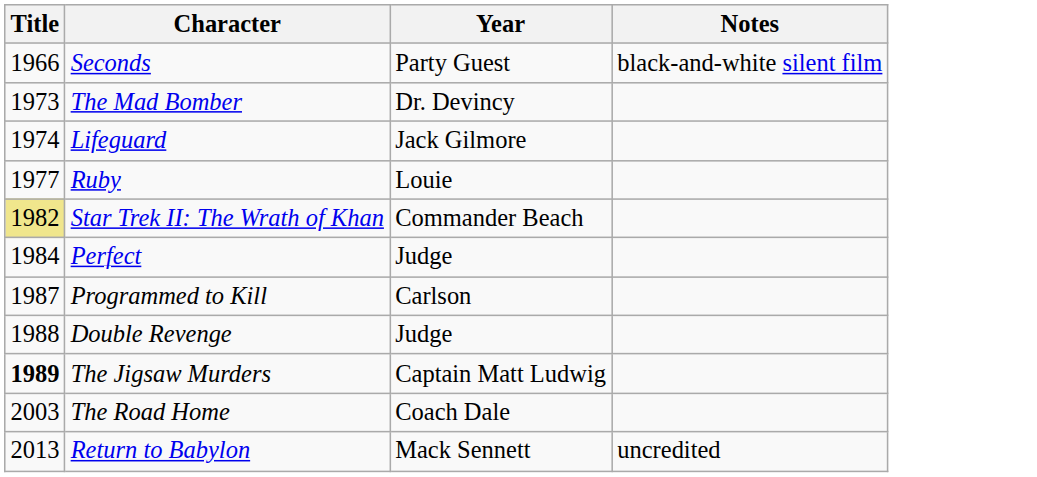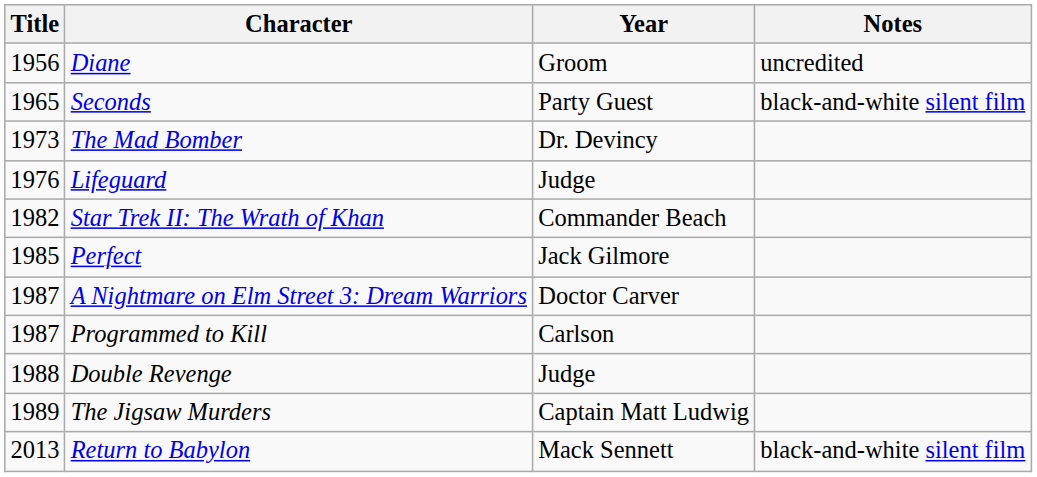 <table class="wikitable sortable">
 <tr>
 <th>Title</th>
 <th>Character</th>
 <th>Year</th>
 <th>Notes</th>
 </tr>
 <tr>
-<td>1966</td>
+<td>1956</td>
+<td><em><a href='#'>Diane</a></em></td>
+<td>Groom</td>
+<td>uncredited</td>
+</tr>
+<tr>
+<td>1965</td>
 <td><em><a href='#'>Seconds</a></em></td>
 <td>Party Guest</td>
 <td>black-and-white <a href='#'>silent film</a></td>
 </tr>
 <tr>
 <td>1973</td>
 <td><em><a href='#'>The Mad Bomber</a></em></td>
 <td>Dr. Devincy</td>
 <td></td>
 </tr>
 <tr>
-<td>1974</td>
+<td>1976</td>
 <td><em><a href='#'>Lifeguard</a></em></td>
-<td>Jack Gilmore</td>
+<td>Judge</td>
 <td></td>
 </tr>
 <tr>
-<td>1977</td>
-<td><em><a href='#'>Ruby</a></em></td>
-<td>Louie</td>
-<td></td>
-</tr>
-<tr>
-<td style="background: khaki;">1982</td>
+<td>1982</td>
 <td><em><a href='#'>Star Trek II: The Wrath of Khan</a></em></td>
 <td>Commander Beach</td>
 <td></td>
 </tr>
 <tr>
-<td>1984</td>
+<td>1985</td>
 <td><em><a href='#'>Perfect</a></em></td>
-<td>Judge</td>
+<td>Jack Gilmore</td>
+<td></td>
+</tr>
+<tr>
+<td>1987</td>
+<td><em><a href='#'>A Nightmare on Elm Street 3: Dream Warriors</a></em></td>
+<td>Doctor Carver</td>
 <td></td>
 </tr>
 <tr>
 <td>1987</td>
 <td><em>Programmed to Kill</em></td>
 <td>Carlson</td>
 <td></td>
 </tr>
 <tr>
 <td>1988</td>
 <td><em>Double Revenge</em></td>
 <td>Judge</td>
 <td></td>
 </tr>
 <tr>
-<td><strong>1989</strong></td>
+<td>1989</td>
 <td><em>The Jigsaw Murders</em></td>
 <td>Captain Matt Ludwig</td>
-<td></td>
-</tr>
-<tr>
-<td>2003</td>
-<td><em>The Road Home</em></td>
-<td>Coach Dale</td>
 <td></td>
 </tr>
 <tr>
 <td>2013</td>
 <td><em><a href='#'>Return to Babylon</a></em></td>
 <td>Mack Sennett</td>
-<td>uncredited</td>
+<td>black-and-white <a href='#'>silent film</a></td>
 </tr>
 </table>
